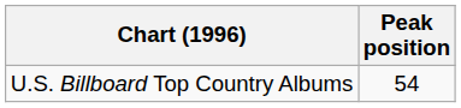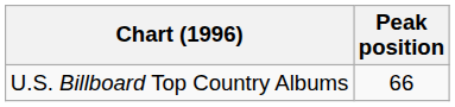 <table class="wikitable">
 <tr>
 <th>Chart (1996)</th>
 <th>Peak<br>position</th>
 </tr>
 <tr>
 <td>U.S. <em>Billboard</em> Top Country Albums</td>
-<td align="center">54</td>
+<td align="center">66</td>
 </tr>
 </table>
